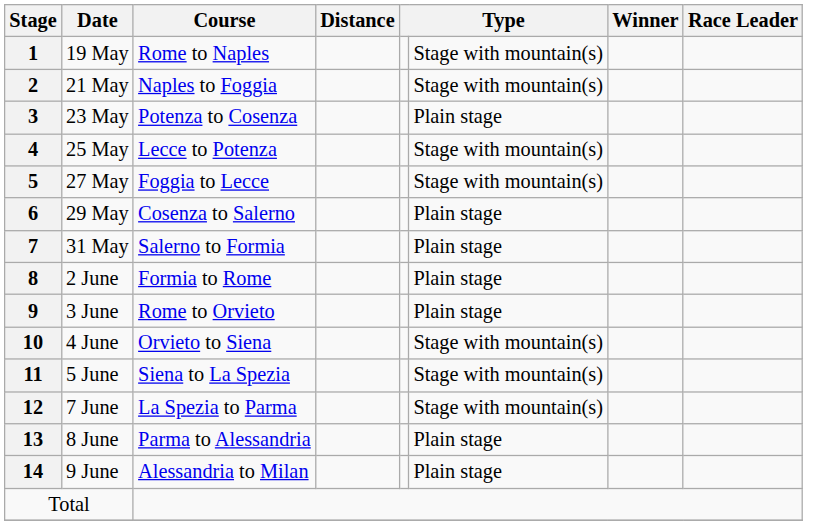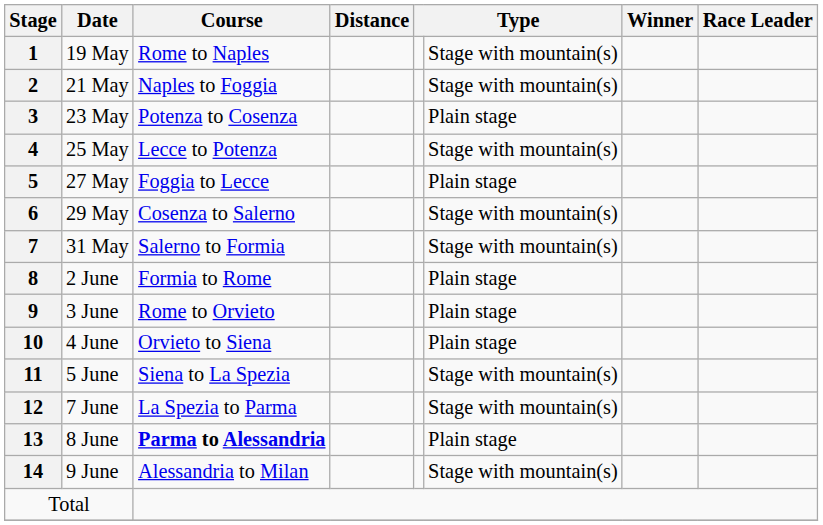 <table class="wikitable">
 <tr style="background:#efefef;">
 <th>Stage</th>
 <th>Date</th>
 <th>Course</th>
 <th>Distance</th>
 <th colspan="2">Type</th>
 <th>Winner</th>
 <th>Race Leader</th>
 </tr>
 <tr>
 <th style="text-align:center">1</th>
 <td>19 May</td>
 <td><a href='#'>Rome</a> to <a href='#'>Naples</a></td>
 <td></td>
 <td style="text-align:center;"></td>
 <td>Stage with mountain(s)</td>
 <td></td>
 <td></td>
 </tr>
 <tr>
 <th style="text-align:center">2</th>
 <td>21 May</td>
 <td><a href='#'>Naples</a> to <a href='#'>Foggia</a></td>
 <td></td>
 <td style="text-align:center;"></td>
 <td>Stage with mountain(s)</td>
 <td></td>
 <td></td>
 </tr>
 <tr>
 <th style="text-align:center">3</th>
 <td>23 May</td>
 <td><a href='#'>Potenza</a> to <a href='#'>Cosenza</a></td>
 <td></td>
 <td style="text-align:center;"></td>
 <td>Plain stage</td>
 <td></td>
 <td></td>
 </tr>
 <tr>
 <th style="text-align:center">4</th>
 <td>25 May</td>
 <td><a href='#'>Lecce</a> to <a href='#'>Potenza</a></td>
 <td></td>
 <td style="text-align:center;"></td>
 <td>Stage with mountain(s)</td>
 <td></td>
 <td></td>
 </tr>
 <tr>
 <th style="text-align:center">5</th>
 <td>27 May</td>
 <td><a href='#'>Foggia</a> to <a href='#'>Lecce</a></td>
 <td></td>
 <td style="text-align:center;"></td>
-<td>Stage with mountain(s)</td>
+<td>Plain stage</td>
 <td></td>
 <td></td>
 </tr>
 <tr>
 <th style="text-align:center">6</th>
 <td>29 May</td>
 <td><a href='#'>Cosenza</a> to <a href='#'>Salerno</a></td>
 <td></td>
 <td style="text-align:center;"></td>
-<td>Plain stage</td>
+<td>Stage with mountain(s)</td>
 <td></td>
 <td></td>
 </tr>
 <tr>
 <th style="text-align:center">7</th>
 <td>31 May</td>
 <td><a href='#'>Salerno</a> to <a href='#'>Formia</a></td>
 <td></td>
 <td style="text-align:center;"></td>
-<td>Plain stage</td>
+<td>Stage with mountain(s)</td>
 <td></td>
 <td></td>
 </tr>
 <tr>
 <th style="text-align:center">8</th>
 <td>2 June</td>
 <td><a href='#'>Formia</a> to <a href='#'>Rome</a></td>
 <td></td>
 <td style="text-align:center;"></td>
 <td>Plain stage</td>
 <td></td>
 <td></td>
 </tr>
 <tr>
 <th style="text-align:center">9</th>
 <td>3 June</td>
 <td><a href='#'>Rome</a> to <a href='#'>Orvieto</a></td>
 <td></td>
 <td style="text-align:center;"></td>
 <td>Plain stage</td>
 <td></td>
 <td></td>
 </tr>
 <tr>
 <th style="text-align:center">10</th>
 <td>4 June</td>
 <td><a href='#'>Orvieto</a> to <a href='#'>Siena</a></td>
 <td></td>
 <td style="text-align:center;"></td>
-<td>Stage with mountain(s)</td>
+<td>Plain stage</td>
 <td></td>
 <td></td>
 </tr>
 <tr>
 <th style="text-align:center">11</th>
 <td>5 June</td>
 <td><a href='#'>Siena</a> to <a href='#'>La Spezia</a></td>
 <td></td>
 <td style="text-align:center;"></td>
 <td>Stage with mountain(s)</td>
 <td></td>
 <td></td>
 </tr>
 <tr>
 <th style="text-align:center">12</th>
 <td>7 June</td>
 <td><a href='#'>La Spezia</a> to <a href='#'>Parma</a></td>
 <td></td>
 <td style="text-align:center;"></td>
 <td>Stage with mountain(s)</td>
 <td></td>
 <td></td>
 </tr>
 <tr>
 <th style="text-align:center">13</th>
 <td>8 June</td>
-<td><a href='#'>Parma</a> to <a href='#'>Alessandria</a></td>
+<td><strong><a href='#'>Parma</a> to <a href='#'>Alessandria</a></strong></td>
 <td></td>
 <td style="text-align:center;"></td>
 <td>Plain stage</td>
 <td></td>
 <td></td>
 </tr>
 <tr>
 <th style="text-align:center">14</th>
 <td>9 June</td>
 <td><a href='#'>Alessandria</a> to <a href='#'>Milan</a></td>
 <td></td>
 <td style="text-align:center;"></td>
-<td>Plain stage</td>
+<td>Stage with mountain(s)</td>
 <td></td>
 <td></td>
 </tr>
 <tr>
 <td colspan="2" align=center>Total</td>
 <td colspan="7" align="center"></td>
 </tr>
 <tr>
 </tr>
 </table>
